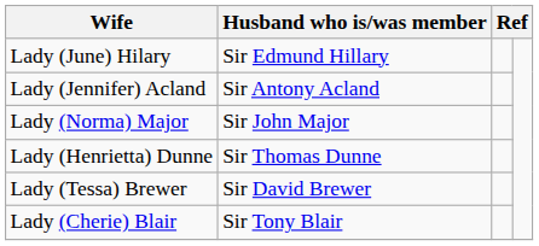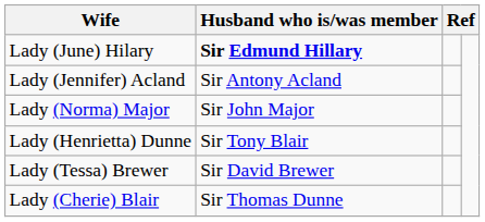 <table class="wikitable">
 <tr>
 <th>Wife</th>
 <th>Husband who is/was member</th>
 <th colspan=2>Ref</th>
 </tr>
 <tr>
 <td>Lady (June) Hilary</td>
-<td>Sir <a href='#'>Edmund Hillary</a></td>
+<td><strong>Sir <a href='#'>Edmund Hillary</a></strong></td>
 <td></td>
 <td rowspan=6></td>
 </tr>
 <tr>
 <td>Lady (Jennifer) Acland</td>
 <td>Sir <a href='#'>Antony Acland</a></td>
 <td></td>
 </tr>
 <tr>
 <td>Lady <a href='#'>(Norma) Major</a></td>
 <td>Sir <a href='#'>John Major</a></td>
 <td></td>
 </tr>
 <tr>
 <td>Lady (Henrietta) Dunne</td>
-<td>Sir <a href='#'>Thomas Dunne</a></td>
+<td>Sir <a href='#'>Tony Blair</a></td>
 <td></td>
 </tr>
 <tr>
 <td>Lady (Tessa) Brewer</td>
 <td>Sir <a href='#'>David Brewer</a></td>
 <td></td>
 </tr>
 <tr>
 <td>Lady <a href='#'>(Cherie) Blair</a></td>
-<td>Sir <a href='#'>Tony Blair</a></td>
+<td>Sir <a href='#'>Thomas Dunne</a></td>
 <td></td>
 </tr>
 <tr>
 </tr>
 </table>
